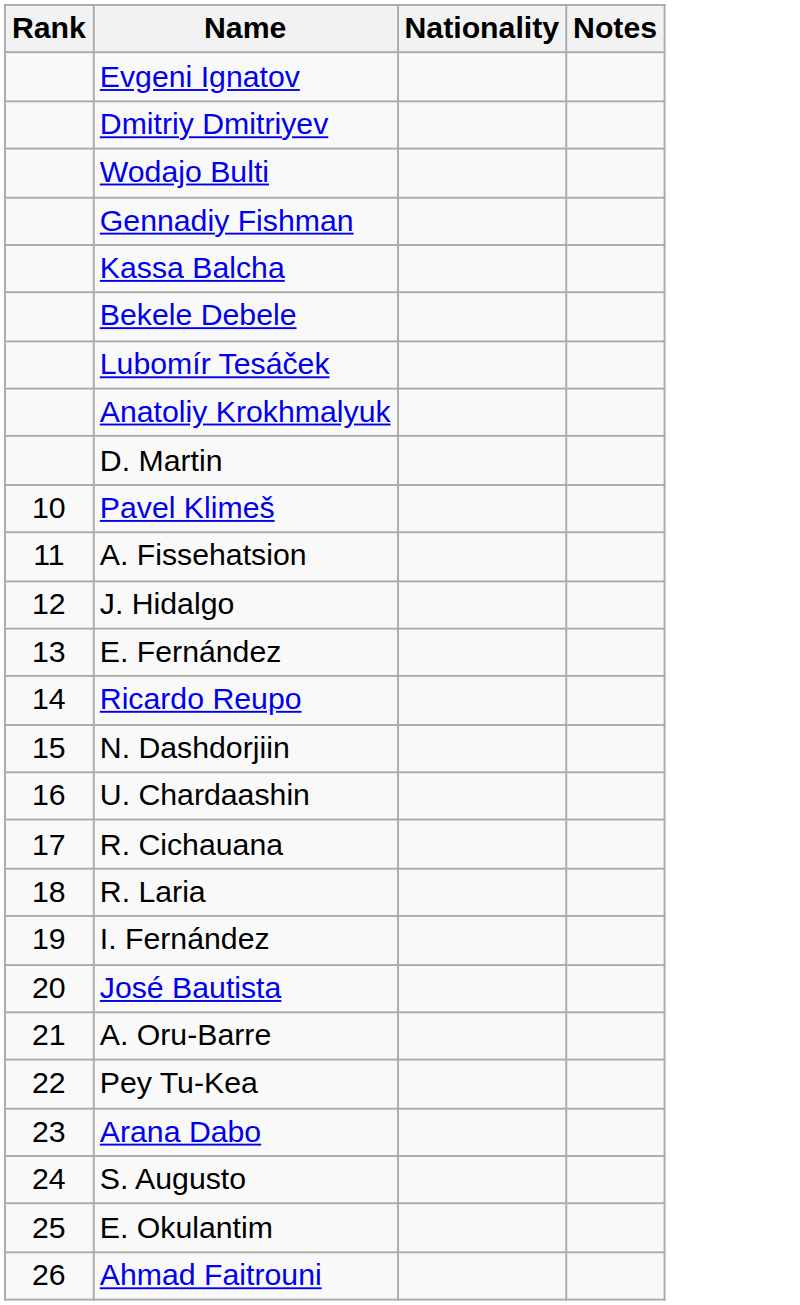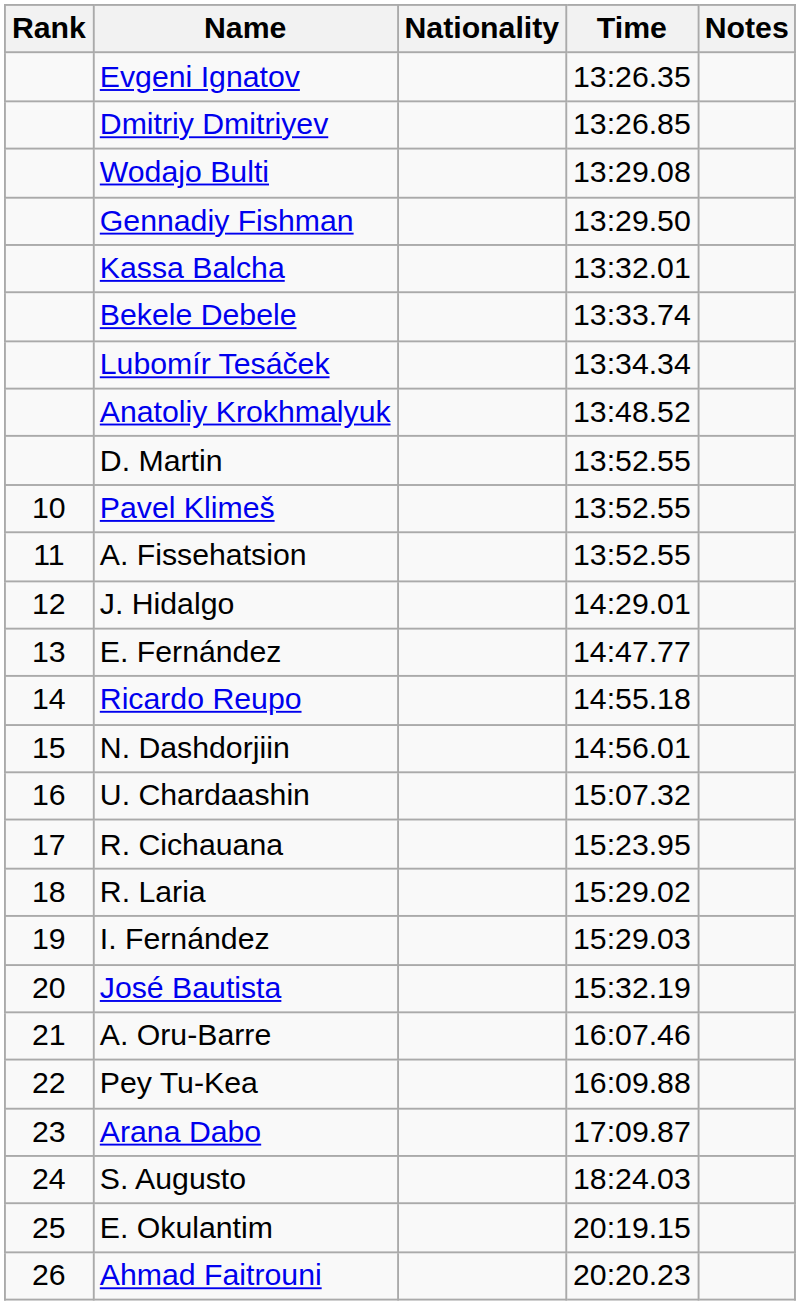 <table class="wikitable sortable" style="text-align:center">
 <tr>
 <th>Rank</th>
 <th>Name</th>
 <th>Nationality</th>
+<th>Time</th>
 <th>Notes</th>
 </tr>
 <tr>
 <td></td>
 <td align="left"><a href='#'>Evgeni Ignatov</a></td>
 <td align=left></td>
+<td>13:26.35</td>
 <td></td>
 </tr>
 <tr>
 <td></td>
 <td align="left"><a href='#'>Dmitriy Dmitriyev</a></td>
 <td align=left></td>
+<td>13:26.85</td>
 <td></td>
 </tr>
 <tr>
 <td></td>
 <td align="left"><a href='#'>Wodajo Bulti</a></td>
 <td align=left></td>
+<td>13:29.08</td>
 <td></td>
 </tr>
 <tr>
 <td></td>
 <td align="left"><a href='#'>Gennadiy Fishman</a></td>
 <td align=left></td>
+<td>13:29.50</td>
 <td></td>
 </tr>
 <tr>
 <td></td>
 <td align="left"><a href='#'>Kassa Balcha</a></td>
 <td align=left></td>
+<td>13:32.01</td>
 <td></td>
 </tr>
 <tr>
 <td></td>
 <td align="left"><a href='#'>Bekele Debele</a></td>
 <td align=left></td>
+<td>13:33.74</td>
 <td></td>
 </tr>
 <tr>
 <td></td>
 <td align="left"><a href='#'>Lubomír Tesáček</a></td>
 <td align=left></td>
+<td>13:34.34</td>
 <td></td>
 </tr>
 <tr>
 <td></td>
 <td align="left"><a href='#'>Anatoliy Krokhmalyuk</a></td>
 <td align=left></td>
+<td>13:48.52</td>
 <td></td>
 </tr>
 <tr>
 <td></td>
 <td align="left">D. Martin</td>
 <td align=left></td>
+<td>13:52.55</td>
 <td></td>
 </tr>
 <tr>
 <td>10</td>
 <td align="left"><a href='#'>Pavel Klimeš</a></td>
 <td align=left></td>
+<td>13:52.55</td>
 <td></td>
 </tr>
 <tr>
 <td>11</td>
 <td align="left">A. Fissehatsion</td>
 <td align=left></td>
+<td>13:52.55</td>
 <td></td>
 </tr>
 <tr>
 <td>12</td>
 <td align="left">J. Hidalgo</td>
 <td align=left></td>
+<td>14:29.01</td>
 <td></td>
 </tr>
 <tr>
 <td>13</td>
 <td align="left">E. Fernández</td>
 <td align=left></td>
+<td>14:47.77</td>
 <td></td>
 </tr>
 <tr>
 <td>14</td>
 <td align="left"><a href='#'>Ricardo Reupo</a></td>
 <td align=left></td>
+<td>14:55.18</td>
 <td></td>
 </tr>
 <tr>
 <td>15</td>
 <td align="left">N. Dashdorjiin</td>
 <td align=left></td>
+<td>14:56.01</td>
 <td></td>
 </tr>
 <tr>
 <td>16</td>
 <td align="left">U. Chardaashin</td>
 <td align=left></td>
+<td>15:07.32</td>
 <td></td>
 </tr>
 <tr>
 <td>17</td>
 <td align="left">R. Cichauana</td>
 <td align=left></td>
+<td>15:23.95</td>
 <td></td>
 </tr>
 <tr>
 <td>18</td>
 <td align="left">R. Laria</td>
 <td align=left></td>
+<td>15:29.02</td>
 <td></td>
 </tr>
 <tr>
 <td>19</td>
 <td align="left">I. Fernández</td>
 <td align=left></td>
+<td>15:29.03</td>
 <td></td>
 </tr>
 <tr>
 <td>20</td>
 <td align="left"><a href='#'>José Bautista</a></td>
 <td align=left></td>
+<td>15:32.19</td>
 <td></td>
 </tr>
 <tr>
 <td>21</td>
 <td align="left">A. Oru-Barre</td>
 <td align=left></td>
+<td>16:07.46</td>
 <td></td>
 </tr>
 <tr>
 <td>22</td>
 <td align="left">Pey Tu-Kea</td>
 <td align=left></td>
+<td>16:09.88</td>
 <td></td>
 </tr>
 <tr>
 <td>23</td>
 <td align="left"><a href='#'>Arana Dabo</a></td>
 <td align=left></td>
+<td>17:09.87</td>
 <td></td>
 </tr>
 <tr>
 <td>24</td>
 <td align="left">S. Augusto</td>
 <td align=left></td>
+<td>18:24.03</td>
 <td></td>
 </tr>
 <tr>
 <td>25</td>
 <td align="left">E. Okulantim</td>
 <td align=left></td>
+<td>20:19.15</td>
 <td></td>
 </tr>
 <tr>
 <td>26</td>
 <td align="left"><a href='#'>Ahmad Faitrouni</a></td>
 <td align=left></td>
+<td>20:20.23</td>
 <td></td>
 </tr>
 </table>
